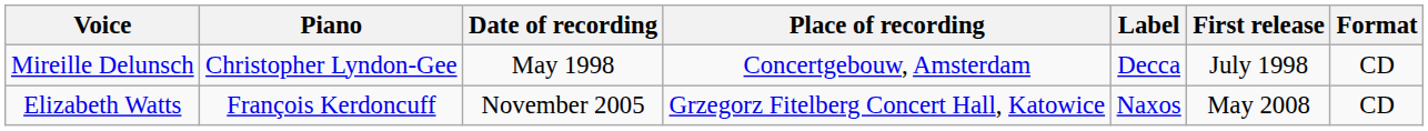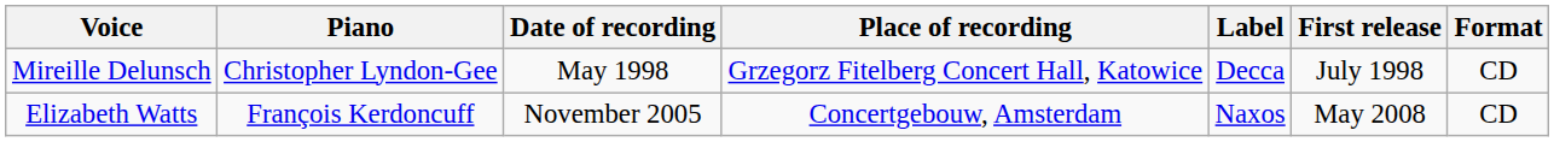 <table class="wikitable">
 <tr>
 <th align="center">Voice</th>
 <th align="center">Piano</th>
 <th align="center">Date of recording</th>
 <th align="center">Place of recording</th>
 <th align="center">Label</th>
 <th>First release</th>
 <th align="center">Format</th>
 </tr>
 <tr>
 <td align="center"><a href='#'>Mireille Delunsch</a></td>
 <td align="center"><a href='#'>Christopher Lyndon-Gee</a></td>
 <td align="center">May 1998</td>
-<td align="center"><a href='#'>Concertgebouw</a>, <a href='#'>Amsterdam</a></td>
+<td align="center"><a href='#'>Grzegorz Fitelberg Concert Hall</a>, <a href='#'>Katowice</a></td>
 <td align="center"><a href='#'>Decca</a></td>
 <td align="center">July 1998</td>
 <td align="center">CD</td>
 </tr>
 <tr>
 <td align="center"><a href='#'>Elizabeth Watts</a></td>
 <td align="center"><a href='#'>François Kerdoncuff</a></td>
 <td align="center">November 2005</td>
-<td align="center"><a href='#'>Grzegorz Fitelberg Concert Hall</a>, <a href='#'>Katowice</a></td>
+<td align="center"><a href='#'>Concertgebouw</a>, <a href='#'>Amsterdam</a></td>
 <td align="center"><a href='#'>Naxos</a></td>
 <td align="center">May 2008</td>
 <td align="center">CD</td>
 </tr>
 </table>
